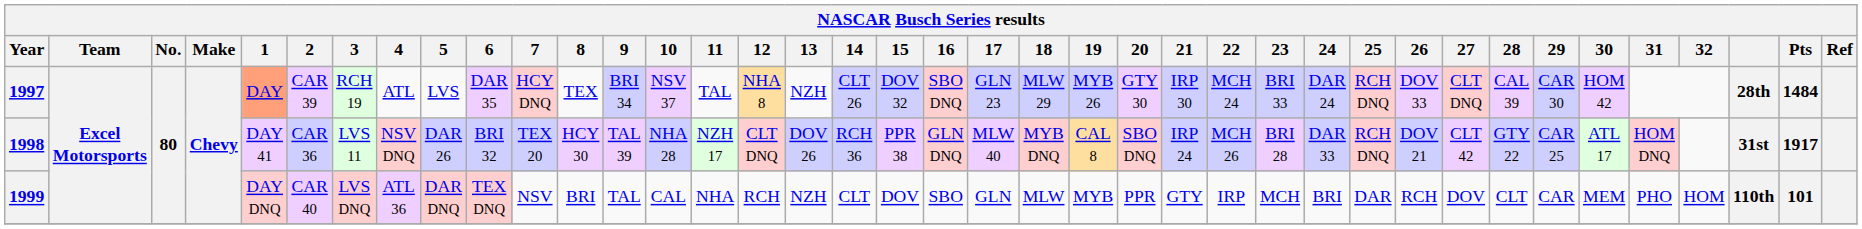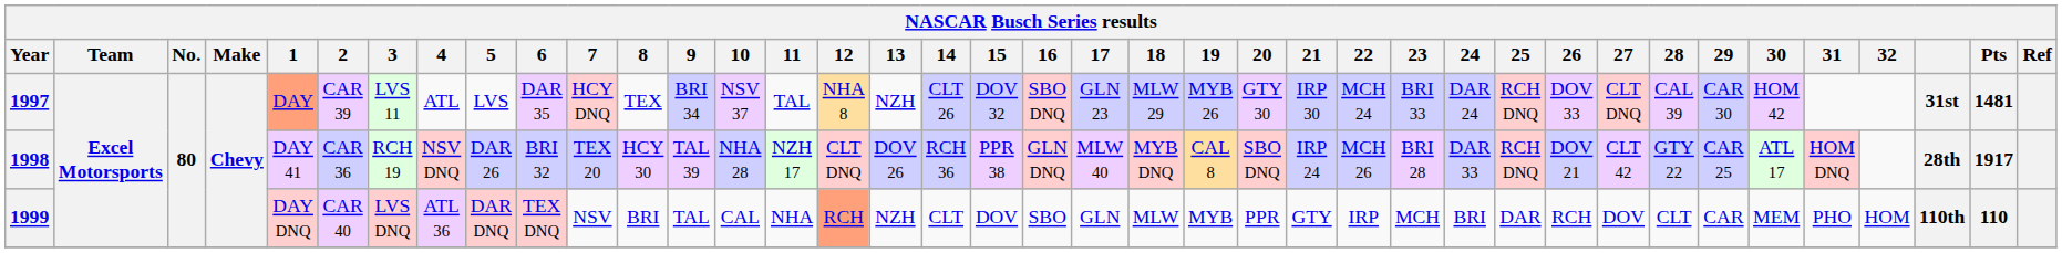 <table class="wikitable" style="text-align:center; font-size:75%">
 <tr>
 <th colspan=39><a href='#'>NASCAR</a> <a href='#'>Busch Series</a> results</th>
 </tr>
 <tr>
 <th>Year</th>
 <th>Team</th>
 <th>No.</th>
 <th>Make</th>
 <th>1</th>
 <th>2</th>
 <th>3</th>
 <th>4</th>
 <th>5</th>
 <th>6</th>
 <th>7</th>
 <th>8</th>
 <th>9</th>
 <th>10</th>
 <th>11</th>
 <th>12</th>
 <th>13</th>
 <th>14</th>
 <th>15</th>
 <th>16</th>
 <th>17</th>
 <th>18</th>
 <th>19</th>
 <th>20</th>
 <th>21</th>
 <th>22</th>
 <th>23</th>
 <th>24</th>
 <th>25</th>
 <th>26</th>
 <th>27</th>
 <th>28</th>
 <th>29</th>
 <th>30</th>
 <th>31</th>
 <th>32</th>
 <th></th>
 <th>Pts</th>
 <th>Ref</th>
 </tr>
 <tr>
 <th><a href='#'>1997</a></th>
 <th rowspan=3><a href='#'>Excel Motorsports</a></th>
 <th rowspan=3>80</th>
 <th rowspan=3><a href='#'>Chevy</a></th>
 <td style="background: lightsalmon;"><a href='#'>DAY</a></td>
 <td style="background:#EFCFFF;"><a href='#'>CAR</a><br><small>39</small></td>
-<td style="background:#DFFFDF;"><a href='#'>RCH</a><br><small>19</small></td>
+<td style="background:#DFFFDF;"><a href='#'>LVS</a><br><small>11</small></td>
 <td><a href='#'>ATL</a></td>
 <td><a href='#'>LVS</a></td>
 <td style="background:#EFCFFF;"><a href='#'>DAR</a><br><small>35</small></td>
 <td style="background:#FFCFCF;"><a href='#'>HCY</a><br><small>DNQ</small></td>
 <td><a href='#'>TEX</a></td>
 <td style="background:#CFCFFF;"><a href='#'>BRI</a><br><small>34</small></td>
 <td style="background:#EFCFFF;"><a href='#'>NSV</a><br><small>37</small></td>
 <td><a href='#'>TAL</a></td>
 <td style="background:#FFDF9F;"><a href='#'>NHA</a><br><small>8</small></td>
 <td><a href='#'>NZH</a></td>
 <td style="background:#CFCFFF;"><a href='#'>CLT</a><br><small>26</small></td>
 <td style="background:#CFCFFF;"><a href='#'>DOV</a><br><small>32</small></td>
 <td style="background:#FFCFCF;"><a href='#'>SBO</a><br><small>DNQ</small></td>
 <td style="background:#CFCFFF;"><a href='#'>GLN</a><br><small>23</small></td>
 <td style="background:#CFCFFF;"><a href='#'>MLW</a><br><small>29</small></td>
 <td style="background:#CFCFFF;"><a href='#'>MYB</a><br><small>26</small></td>
 <td style="background:#EFCFFF;"><a href='#'>GTY</a><br><small>30</small></td>
 <td style="background:#CFCFFF;"><a href='#'>IRP</a><br><small>30</small></td>
 <td style="background:#CFCFFF;"><a href='#'>MCH</a><br><small>24</small></td>
 <td style="background:#CFCFFF;"><a href='#'>BRI</a><br><small>33</small></td>
 <td style="background:#CFCFFF;"><a href='#'>DAR</a><br><small>24</small></td>
 <td style="background:#FFCFCF;"><a href='#'>RCH</a><br><small>DNQ</small></td>
 <td style="background:#EFCFFF;"><a href='#'>DOV</a><br><small>33</small></td>
 <td style="background:#FFCFCF;"><a href='#'>CLT</a><br><small>DNQ</small></td>
 <td style="background:#EFCFFF;"><a href='#'>CAL</a><br><small>39</small></td>
 <td style="background:#CFCFFF;"><a href='#'>CAR</a><br><small>30</small></td>
 <td style="background:#EFCFFF;"><a href='#'>HOM</a><br><small>42</small></td>
 <td colspan=2></td>
-<th>28th</th>
-<th>1484</th>
+<th>31st</th>
+<th>1481</th>
 <th></th>
 </tr>
 <tr>
 <th><a href='#'>1998</a></th>
 <td style="background:#EFCFFF;"><a href='#'>DAY</a><br><small>41</small></td>
 <td style="background:#CFCFFF;"><a href='#'>CAR</a><br><small>36</small></td>
-<td style="background:#DFFFDF;"><a href='#'>LVS</a><br><small>11</small></td>
+<td style="background:#DFFFDF;"><a href='#'>RCH</a><br><small>19</small></td>
 <td style="background:#FFCFCF;"><a href='#'>NSV</a><br><small>DNQ</small></td>
 <td style="background:#CFCFFF;"><a href='#'>DAR</a><br><small>26</small></td>
 <td style="background:#CFCFFF;"><a href='#'>BRI</a><br><small>32</small></td>
 <td style="background:#CFCFFF;"><a href='#'>TEX</a><br><small>20</small></td>
 <td style="background:#EFCFFF;"><a href='#'>HCY</a><br><small>30</small></td>
 <td style="background:#EFCFFF;"><a href='#'>TAL</a><br><small>39</small></td>
 <td style="background:#CFCFFF;"><a href='#'>NHA</a><br><small>28</small></td>
 <td style="background:#DFFFDF;"><a href='#'>NZH</a><br><small>17</small></td>
 <td style="background:#FFCFCF;"><a href='#'>CLT</a><br><small>DNQ</small></td>
 <td style="background:#CFCFFF;"><a href='#'>DOV</a><br><small>26</small></td>
 <td style="background:#CFCFFF;"><a href='#'>RCH</a><br><small>36</small></td>
 <td style="background:#EFCFFF;"><a href='#'>PPR</a><br><small>38</small></td>
 <td style="background:#FFCFCF;"><a href='#'>GLN</a><br><small>DNQ</small></td>
 <td style="background:#EFCFFF;"><a href='#'>MLW</a><br><small>40</small></td>
 <td style="background:#FFCFCF;"><a href='#'>MYB</a><br><small>DNQ</small></td>
 <td style="background:#FFDF9F;"><a href='#'>CAL</a><br><small>8</small></td>
 <td style="background:#FFCFCF;"><a href='#'>SBO</a><br><small>DNQ</small></td>
 <td style="background:#CFCFFF;"><a href='#'>IRP</a><br><small>24</small></td>
 <td style="background:#CFCFFF;"><a href='#'>MCH</a><br><small>26</small></td>
 <td style="background:#EFCFFF;"><a href='#'>BRI</a><br><small>28</small></td>
 <td style="background:#CFCFFF;"><a href='#'>DAR</a><br><small>33</small></td>
 <td style="background:#FFCFCF;"><a href='#'>RCH</a><br><small>DNQ</small></td>
 <td style="background:#CFCFFF;"><a href='#'>DOV</a><br><small>21</small></td>
 <td style="background:#EFCFFF;"><a href='#'>CLT</a><br><small>42</small></td>
 <td style="background:#CFCFFF;"><a href='#'>GTY</a><br><small>22</small></td>
 <td style="background:#CFCFFF;"><a href='#'>CAR</a><br><small>25</small></td>
 <td style="background:#DFFFDF;"><a href='#'>ATL</a><br><small>17</small></td>
 <td style="background:#FFCFCF;"><a href='#'>HOM</a><br><small>DNQ</small></td>
 <td></td>
-<th>31st</th>
+<th>28th</th>
 <th>1917</th>
 <th></th>
 </tr>
 <tr>
 <th><a href='#'>1999</a></th>
 <td style="background:#FFCFCF;"><a href='#'>DAY</a><br><small>DNQ</small></td>
 <td style="background:#EFCFFF;"><a href='#'>CAR</a><br><small>40</small></td>
 <td style="background:#FFCFCF;"><a href='#'>LVS</a><br><small>DNQ</small></td>
 <td style="background:#EFCFFF;"><a href='#'>ATL</a><br><small>36</small></td>
 <td style="background:#FFCFCF;"><a href='#'>DAR</a><br><small>DNQ</small></td>
 <td style="background:#FFCFCF;"><a href='#'>TEX</a><br><small>DNQ</small></td>
 <td><a href='#'>NSV</a></td>
 <td><a href='#'>BRI</a></td>
 <td><a href='#'>TAL</a></td>
 <td><a href='#'>CAL</a></td>
 <td><a href='#'>NHA</a></td>
-<td><a href='#'>RCH</a></td>
+<td style="background: lightsalmon;"><a href='#'>RCH</a></td>
 <td><a href='#'>NZH</a></td>
 <td><a href='#'>CLT</a></td>
 <td><a href='#'>DOV</a></td>
 <td><a href='#'>SBO</a></td>
 <td><a href='#'>GLN</a></td>
 <td><a href='#'>MLW</a></td>
 <td><a href='#'>MYB</a></td>
 <td><a href='#'>PPR</a></td>
 <td><a href='#'>GTY</a></td>
 <td><a href='#'>IRP</a></td>
 <td><a href='#'>MCH</a></td>
 <td><a href='#'>BRI</a></td>
 <td><a href='#'>DAR</a></td>
 <td><a href='#'>RCH</a></td>
 <td><a href='#'>DOV</a></td>
 <td><a href='#'>CLT</a></td>
 <td><a href='#'>CAR</a></td>
 <td><a href='#'>MEM</a></td>
 <td><a href='#'>PHO</a></td>
 <td><a href='#'>HOM</a></td>
 <th>110th</th>
-<th>101</th>
+<th>110</th>
 <th></th>
 </tr>
 <tr>
 </tr>
 </table>
